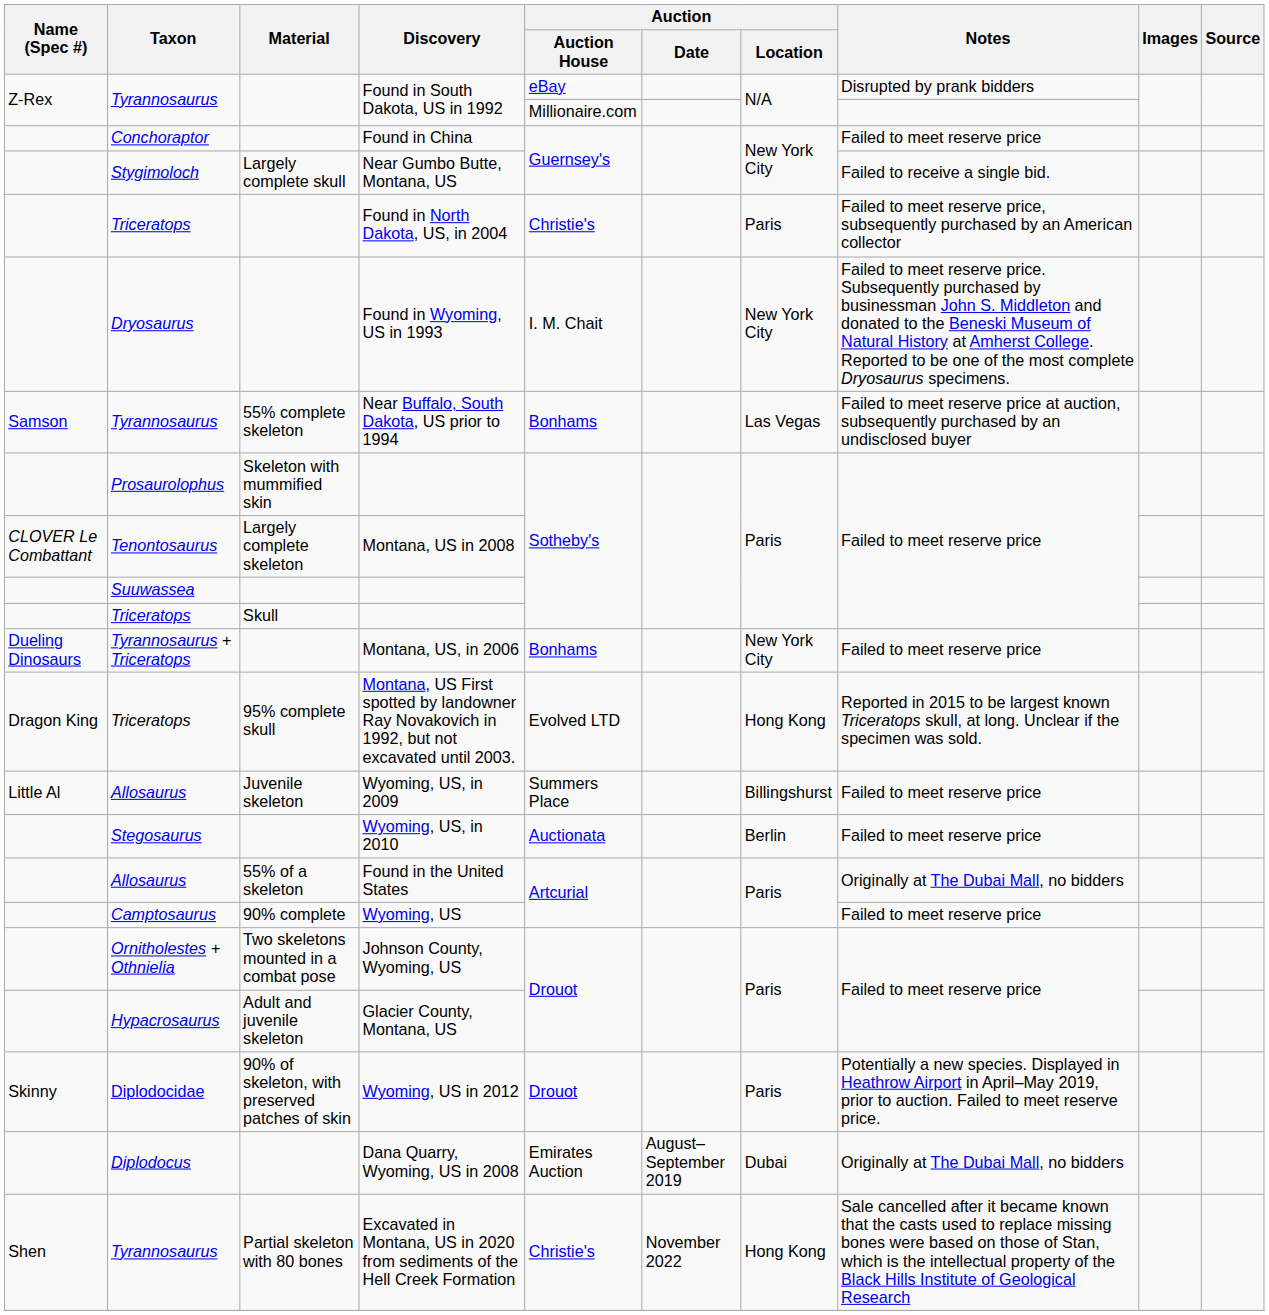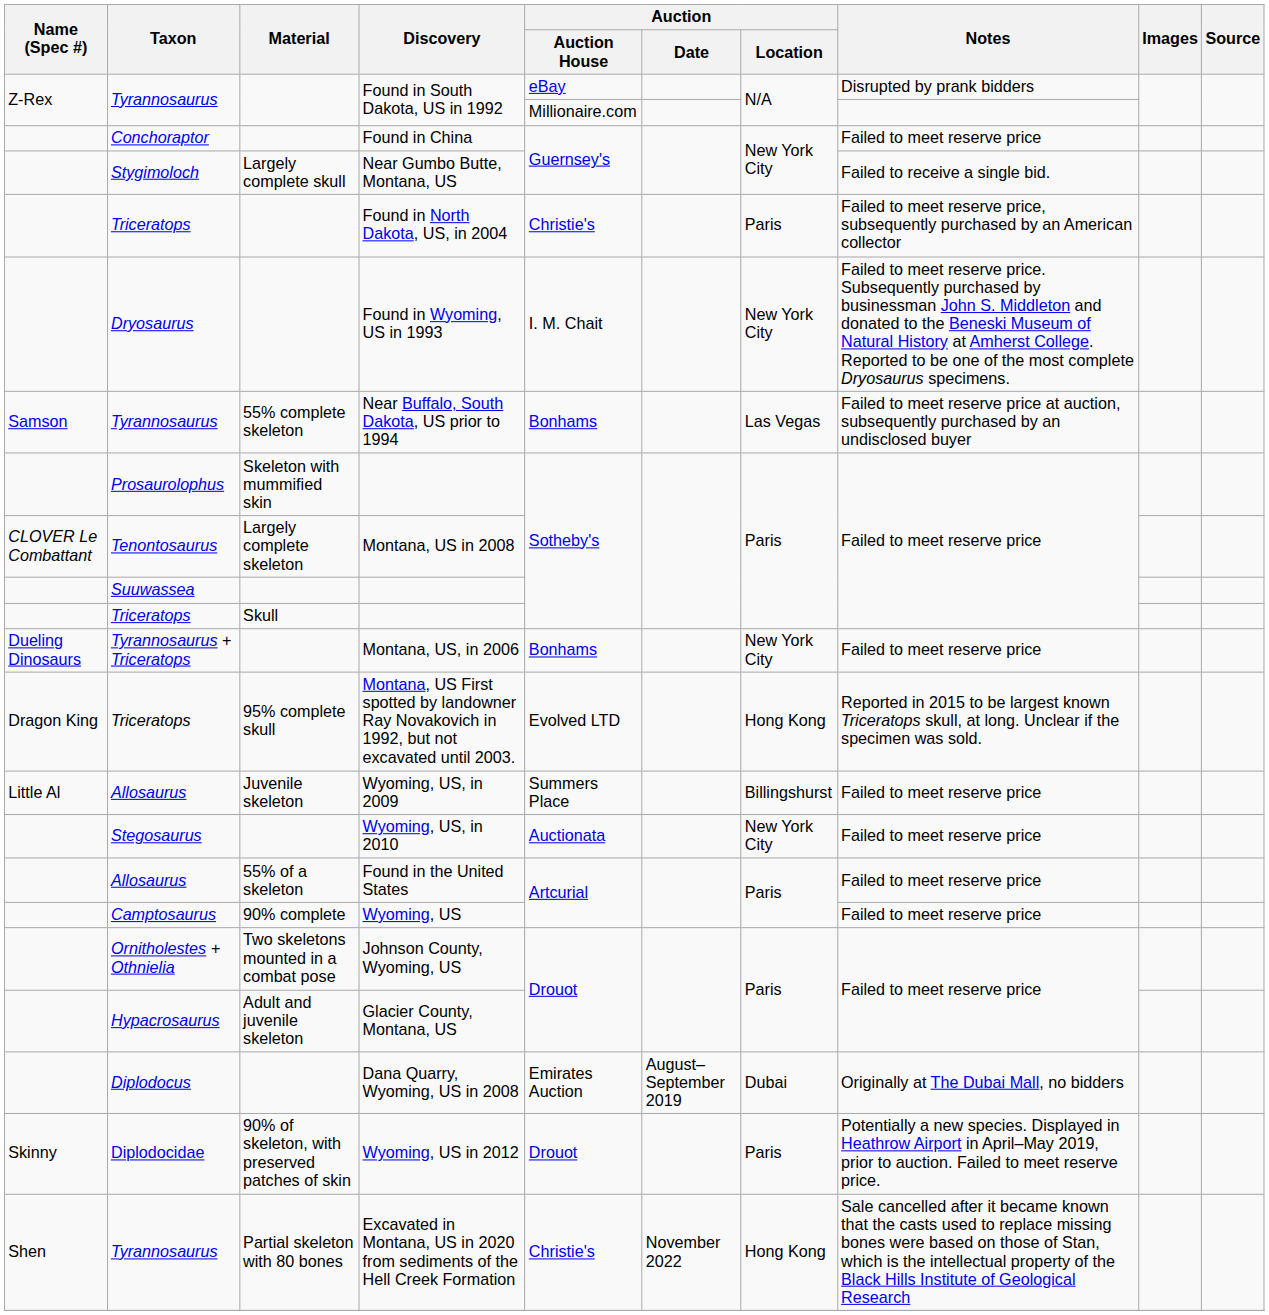 <table class="wikitable sortable" style="font-size: 100%;">
 <tr>
 <th rowspan=2>Name (Spec #)</th>
 <th rowspan=2>Taxon</th>
 <th rowspan=2 class="unsortable">Material</th>
 <th rowspan="2">Discovery</th>
 <th colspan="3">Auction</th>
 <th rowspan=2 class="unsortable">Notes</th>
 <th rowspan=2 class="unsortable">Images</th>
 <th rowspan=2 class="unsortable">Source</th>
 </tr>
 <tr>
 <th>Auction House</th>
 <th>Date</th>
 <th>Location</th>
 </tr>
 <tr>
 <td rowspan=2>Z-Rex</td>
 <td rowspan=2><em><a href='#'>Tyrannosaurus</a></em></td>
 <td rowspan=2></td>
 <td rowspan="2">Found in South Dakota, US in 1992</td>
 <td><a href='#'>eBay</a></td>
 <td></td>
 <td rowspan="2">N/A</td>
 <td>Disrupted by prank bidders</td>
 <td rowspan=2></td>
 <td rowspan=2></td>
 </tr>
 <tr>
 <td>Millionaire.com</td>
 <td></td>
 <td></td>
 </tr>
 <tr>
 <td></td>
 <td><em><a href='#'>Conchoraptor</a></em></td>
 <td></td>
 <td>Found in China</td>
 <td rowspan="2"><a href='#'>Guernsey's</a></td>
 <td rowspan="2"></td>
 <td rowspan="2">New York City</td>
 <td>Failed to meet reserve price</td>
 <td></td>
 <td></td>
 </tr>
 <tr>
 <td></td>
 <td><em><a href='#'>Stygimoloch</a></em></td>
 <td>Largely complete skull</td>
 <td>Near Gumbo Butte, Montana, US</td>
 <td>Failed to receive a single bid.</td>
 <td></td>
 <td></td>
 </tr>
 <tr>
 <td></td>
 <td><em><a href='#'>Triceratops</a></em></td>
 <td></td>
 <td>Found in <a href='#'>North Dakota</a>, US, in 2004</td>
 <td><a href='#'>Christie's</a></td>
 <td></td>
 <td>Paris</td>
 <td>Failed to meet reserve price, subsequently purchased by an American collector</td>
 <td></td>
 <td></td>
 </tr>
 <tr>
 <td></td>
 <td><em><a href='#'>Dryosaurus</a></em></td>
 <td></td>
 <td>Found in <a href='#'>Wyoming</a>, US in 1993</td>
 <td>I. M. Chait</td>
 <td></td>
 <td>New York City</td>
 <td>Failed to meet reserve price. Subsequently purchased by businessman <a href='#'>John S. Middleton</a> and donated to the <a href='#'>Beneski Museum of Natural History</a> at <a href='#'>Amherst College</a>. Reported to be one of the most complete <em>Dryosaurus</em> specimens.</td>
 <td></td>
 <td></td>
 </tr>
 <tr>
 <td><a href='#'>Samson</a></td>
 <td><em><a href='#'>Tyrannosaurus</a></em></td>
 <td>55% complete skeleton</td>
 <td>Near <a href='#'>Buffalo, South Dakota</a>, US prior to  1994</td>
 <td><a href='#'>Bonhams</a></td>
 <td></td>
 <td>Las Vegas</td>
 <td>Failed to meet reserve price at auction, subsequently purchased by an undisclosed buyer</td>
 <td></td>
 <td></td>
 </tr>
 <tr>
 <td></td>
 <td><em><a href='#'>Prosaurolophus</a></em></td>
 <td>Skeleton with mummified skin</td>
 <td></td>
 <td rowspan="4"><a href='#'>Sotheby's</a></td>
 <td rowspan="4"></td>
 <td rowspan="4">Paris</td>
 <td rowspan="4">Failed to meet reserve price</td>
 <td></td>
 <td></td>
 </tr>
 <tr>
 <td><em>CLOVER Le Combattant</em></td>
 <td><em><a href='#'>Tenontosaurus</a></em></td>
 <td>Largely complete skeleton</td>
 <td>Montana, US in 2008</td>
 <td></td>
 <td></td>
 </tr>
 <tr>
 <td></td>
 <td><em><a href='#'>Suuwassea</a></em></td>
 <td></td>
 <td></td>
 <td></td>
 <td></td>
 </tr>
 <tr>
 <td></td>
 <td><em><a href='#'>Triceratops</a></em></td>
 <td>Skull</td>
 <td></td>
 <td></td>
 <td></td>
 </tr>
 <tr>
 <td><a href='#'>Dueling Dinosaurs</a></td>
 <td><em><a href='#'>Tyrannosaurus</a></em> + <em><a href='#'>Triceratops</a></em></td>
 <td></td>
 <td>Montana, US, in 2006</td>
 <td><a href='#'>Bonhams</a></td>
 <td></td>
 <td>New York City</td>
 <td>Failed to meet reserve price</td>
 <td></td>
 <td></td>
 </tr>
 <tr>
 <td>Dragon King</td>
 <td><em>Triceratops</em></td>
 <td>95% complete skull</td>
 <td><a href='#'>Montana</a>, US First spotted by landowner Ray Novakovich in 1992, but not excavated until 2003.</td>
 <td>Evolved LTD</td>
 <td></td>
 <td>Hong Kong</td>
 <td>Reported in 2015 to be largest known <em>Triceratops</em> skull, at  long. Unclear if the specimen was sold.</td>
 <td></td>
 <td></td>
 </tr>
 <tr>
 <td>Little Al</td>
 <td><em><a href='#'>Allosaurus</a></em></td>
 <td>Juvenile skeleton</td>
 <td>Wyoming, US, in 2009</td>
 <td>Summers Place</td>
 <td></td>
 <td>Billingshurst</td>
 <td>Failed to meet reserve price</td>
 <td></td>
 <td></td>
 </tr>
 <tr>
 <td></td>
 <td><em><a href='#'>Stegosaurus</a></em></td>
 <td></td>
 <td><a href='#'>Wyoming</a>, US, in 2010</td>
 <td><a href='#'>Auctionata</a></td>
 <td></td>
-<td>Berlin</td>
+<td>New York City</td>
 <td>Failed to meet reserve price</td>
 <td></td>
 <td></td>
 </tr>
 <tr>
 <td></td>
 <td><em><a href='#'>Allosaurus</a></em></td>
 <td>55% of a skeleton</td>
 <td>Found in the United States</td>
 <td rowspan="2"><a href='#'>Artcurial</a></td>
 <td rowspan="2"></td>
 <td rowspan="2">Paris</td>
-<td>Originally at <a href='#'>The Dubai Mall</a>, no bidders</td>
+<td>Failed to meet reserve price</td>
 <td></td>
 <td></td>
 </tr>
 <tr>
 <td></td>
 <td><em><a href='#'>Camptosaurus</a></em></td>
 <td>90% complete</td>
 <td><a href='#'>Wyoming</a>, US</td>
 <td>Failed to meet reserve price</td>
 <td></td>
 <td></td>
 </tr>
 <tr>
 <td></td>
 <td><em><a href='#'>Ornitholestes</a> +</em> <em><a href='#'>Othnielia</a></em></td>
 <td>Two skeletons mounted in a combat pose</td>
 <td>Johnson County, Wyoming, US</td>
 <td rowspan="2"><a href='#'>Drouot</a></td>
 <td rowspan="2"></td>
 <td rowspan="2">Paris</td>
 <td rowspan="2">Failed to meet reserve price</td>
 <td></td>
 <td></td>
 </tr>
 <tr>
 <td></td>
 <td><em><a href='#'>Hypacrosaurus</a></em></td>
 <td>Adult and juvenile skeleton</td>
 <td>Glacier County, Montana, US</td>
 <td></td>
 <td></td>
 </tr>
 <tr>
+<td></td>
+<td><em><a href='#'>Diplodocus</a></em></td>
+<td></td>
+<td>Dana Quarry, Wyoming, US in 2008</td>
+<td>Emirates Auction</td>
+<td>August–September 2019</td>
+<td>Dubai</td>
+<td>Originally at <a href='#'>The Dubai Mall</a>, no bidders</td>
+<td></td>
+<td></td>
+</tr>
+<tr>
 <td>Skinny</td>
 <td><a href='#'>Diplodocidae</a></td>
 <td>90% of skeleton, with preserved patches of skin</td>
 <td><a href='#'>Wyoming</a>, US in 2012</td>
 <td><a href='#'>Drouot</a></td>
 <td></td>
 <td>Paris</td>
 <td>Potentially a new species. Displayed in <a href='#'>Heathrow Airport</a> in April–May 2019, prior to auction. Failed to meet reserve price.</td>
-<td></td>
-<td></td>
-</tr>
-<tr>
-<td></td>
-<td><em><a href='#'>Diplodocus</a></em></td>
-<td></td>
-<td>Dana Quarry, Wyoming, US in 2008</td>
-<td>Emirates Auction</td>
-<td>August–September 2019</td>
-<td>Dubai</td>
-<td>Originally at <a href='#'>The Dubai Mall</a>, no bidders</td>
 <td></td>
 <td></td>
 </tr>
 <tr>
 <td>Shen</td>
 <td><em><a href='#'>Tyrannosaurus</a></em></td>
 <td>Partial skeleton with 80 bones</td>
 <td>Excavated in Montana, US in 2020 from sediments of the Hell Creek Formation</td>
 <td><a href='#'>Christie's</a></td>
 <td>November 2022</td>
 <td>Hong Kong</td>
 <td>Sale cancelled after it became known that the casts used to replace missing bones were based on those of Stan, which is the intellectual property of the <a href='#'>Black Hills Institute of Geological Research</a></td>
 <td></td>
 <td></td>
 </tr>
 <tr>
 </tr>
 </table>
